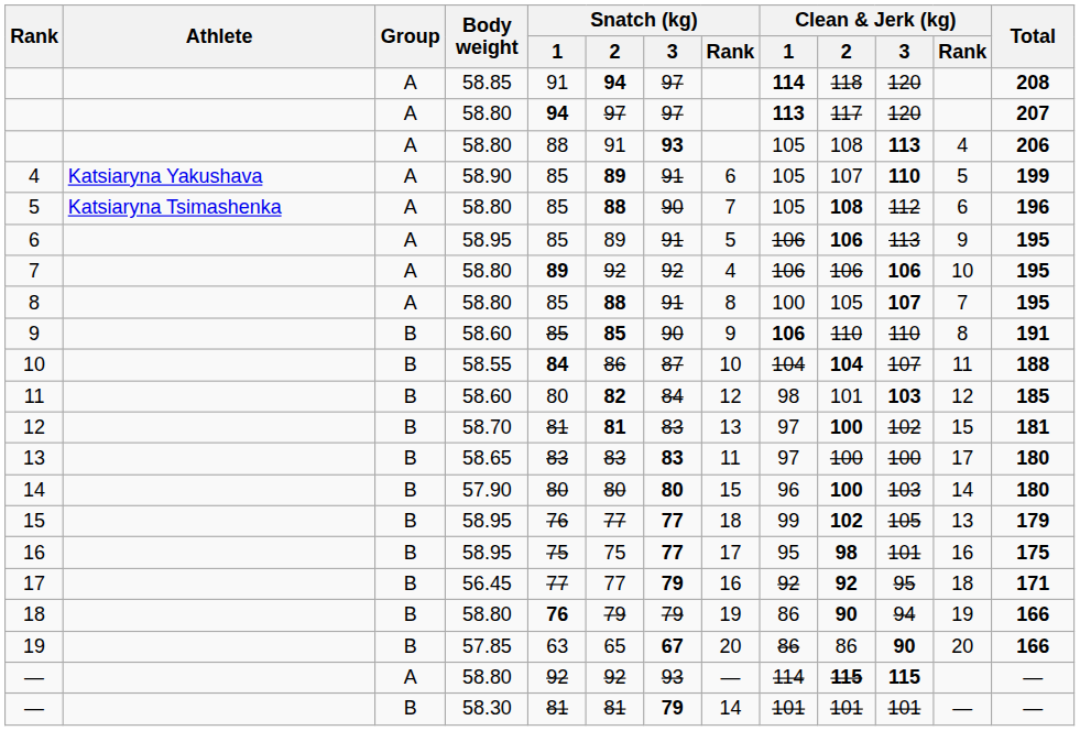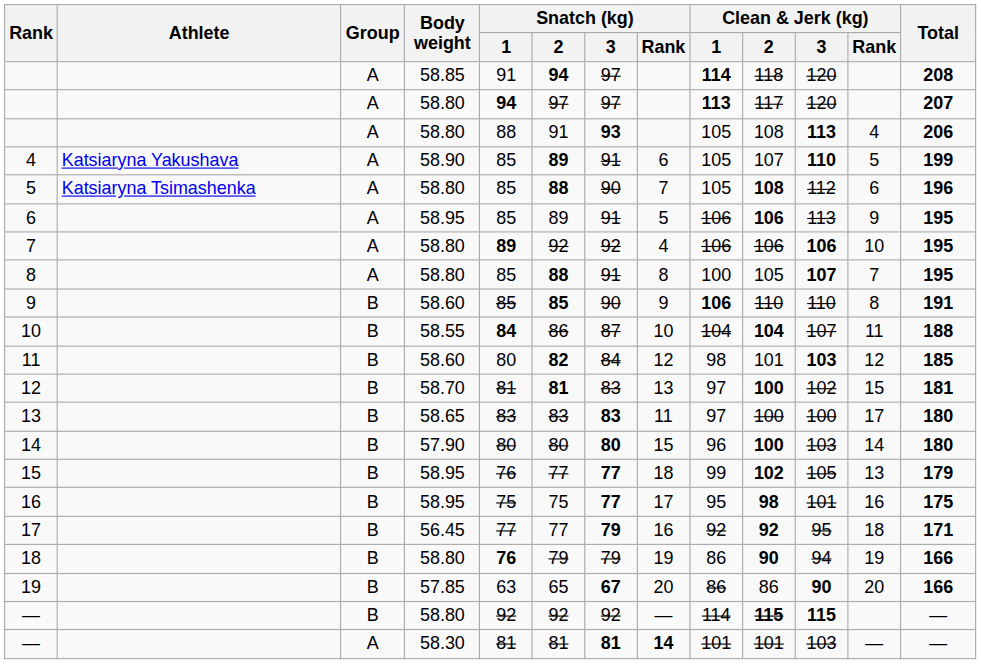 <table class = "wikitable" style="text-align:center;">
 <tr>
 <th rowspan=2 width=40>Rank</th>
 <th rowspan=2 width=250>Athlete</th>
 <th rowspan=2 width=50>Group</th>
 <th rowspan=2 width=60>Body weight</th>
 <th colspan=4>Snatch (kg)</th>
 <th colspan=4>Clean & Jerk (kg)</th>
 <th rowspan=2 width=60>Total</th>
 </tr>
 <tr>
 <th width=40>1</th>
 <th width=40>2</th>
 <th width=40>3</th>
 <th width=40>Rank</th>
 <th width=40>1</th>
 <th width=40>2</th>
 <th width=40>3</th>
 <th width=40>Rank</th>
 </tr>
 <tr>
 <td></td>
 <td align=left></td>
 <td>A</td>
 <td>58.85</td>
 <td>91</td>
 <td><strong>94</strong></td>
 <td><s>97</s></td>
 <td></td>
 <td><strong>114</strong></td>
 <td><s>118</s></td>
 <td><s>120</s></td>
 <td></td>
 <td><strong>208</strong></td>
 </tr>
 <tr>
 <td></td>
 <td align=left></td>
 <td>A</td>
 <td>58.80</td>
 <td><strong>94</strong></td>
 <td><s>97</s></td>
 <td><s>97</s></td>
 <td></td>
 <td><strong>113</strong></td>
 <td><s>117</s></td>
 <td><s>120</s></td>
 <td></td>
 <td><strong>207</strong></td>
 </tr>
 <tr>
 <td></td>
 <td align=left></td>
 <td>A</td>
 <td>58.80</td>
 <td>88</td>
 <td>91</td>
 <td><strong>93</strong></td>
 <td></td>
 <td>105</td>
 <td>108</td>
 <td><strong>113</strong></td>
 <td>4</td>
 <td><strong>206</strong></td>
 </tr>
 <tr>
 <td>4</td>
 <td align=left> <a href='#'>Katsiaryna Yakushava</a> </td>
 <td>A</td>
 <td>58.90</td>
 <td>85</td>
 <td><strong>89</strong></td>
 <td><s>91</s></td>
 <td>6</td>
 <td>105</td>
 <td>107</td>
 <td><strong>110</strong></td>
 <td>5</td>
 <td><strong>199</strong></td>
 </tr>
 <tr>
 <td>5</td>
 <td align=left> <a href='#'>Katsiaryna Tsimashenka</a> </td>
 <td>A</td>
 <td>58.80</td>
 <td>85</td>
 <td><strong>88</strong></td>
 <td><s>90</s></td>
 <td>7</td>
 <td>105</td>
 <td><strong>108</strong></td>
 <td><s>112</s></td>
 <td>6</td>
 <td><strong>196</strong></td>
 </tr>
 <tr>
 <td>6</td>
 <td align=left></td>
 <td>A</td>
 <td>58.95</td>
 <td>85</td>
 <td>89</td>
 <td><s>91</s></td>
 <td>5</td>
 <td><s>106</s></td>
 <td><strong>106</strong></td>
 <td><s>113</s></td>
 <td>9</td>
 <td><strong>195</strong></td>
 </tr>
 <tr>
 <td>7</td>
 <td align=left></td>
 <td>A</td>
 <td>58.80</td>
 <td><strong>89</strong></td>
 <td><s>92</s></td>
 <td><s>92</s></td>
 <td>4</td>
 <td><s>106</s></td>
 <td><s>106</s></td>
 <td><strong>106</strong></td>
 <td>10</td>
 <td><strong>195</strong></td>
 </tr>
 <tr>
 <td>8</td>
 <td align=left></td>
 <td>A</td>
 <td>58.80</td>
 <td>85</td>
 <td><strong>88</strong></td>
 <td><s>91</s></td>
 <td>8</td>
 <td>100</td>
 <td>105</td>
 <td><strong>107</strong></td>
 <td>7</td>
 <td><strong>195</strong></td>
 </tr>
 <tr>
 <td>9</td>
 <td align=left></td>
 <td>B</td>
 <td>58.60</td>
 <td><s>85</s></td>
 <td><strong>85</strong></td>
 <td><s>90</s></td>
 <td>9</td>
 <td><strong>106</strong></td>
 <td><s>110</s></td>
 <td><s>110</s></td>
 <td>8</td>
 <td><strong>191</strong></td>
 </tr>
 <tr>
 <td>10</td>
 <td align=left></td>
 <td>B</td>
 <td>58.55</td>
 <td><strong>84</strong></td>
 <td><s>86</s></td>
 <td><s>87</s></td>
 <td>10</td>
 <td><s>104</s></td>
 <td><strong>104</strong></td>
 <td><s>107</s></td>
 <td>11</td>
 <td><strong>188</strong></td>
 </tr>
 <tr>
 <td>11</td>
 <td align=left></td>
 <td>B</td>
 <td>58.60</td>
 <td>80</td>
 <td><strong>82</strong></td>
 <td><s>84</s></td>
 <td>12</td>
 <td>98</td>
 <td>101</td>
 <td><strong>103</strong></td>
 <td>12</td>
 <td><strong>185</strong></td>
 </tr>
 <tr>
 <td>12</td>
 <td align=left></td>
 <td>B</td>
 <td>58.70</td>
 <td><s>81</s></td>
 <td><strong>81</strong></td>
 <td><s>83</s></td>
 <td>13</td>
 <td>97</td>
 <td><strong>100</strong></td>
 <td><s>102</s></td>
 <td>15</td>
 <td><strong>181</strong></td>
 </tr>
 <tr>
 <td>13</td>
 <td align=left></td>
 <td>B</td>
 <td>58.65</td>
 <td><s>83</s></td>
 <td><s>83</s></td>
 <td><strong>83</strong></td>
 <td>11</td>
 <td>97</td>
 <td><s>100</s></td>
 <td><s>100</s></td>
 <td>17</td>
 <td><strong>180</strong></td>
 </tr>
 <tr>
 <td>14</td>
 <td align=left></td>
 <td>B</td>
 <td>57.90</td>
 <td><s>80</s></td>
 <td><s>80</s></td>
 <td><strong>80</strong></td>
 <td>15</td>
 <td>96</td>
 <td><strong>100</strong></td>
 <td><s>103</s></td>
 <td>14</td>
 <td><strong>180</strong></td>
 </tr>
 <tr>
 <td>15</td>
 <td align=left></td>
 <td>B</td>
 <td>58.95</td>
 <td><s>76</s></td>
 <td><s>77</s></td>
 <td><strong>77</strong></td>
 <td>18</td>
 <td>99</td>
 <td><strong>102</strong></td>
 <td><s>105</s></td>
 <td>13</td>
 <td><strong>179</strong></td>
 </tr>
 <tr>
 <td>16</td>
 <td align=left></td>
 <td>B</td>
 <td>58.95</td>
 <td><s>75</s></td>
 <td>75</td>
 <td><strong>77</strong></td>
 <td>17</td>
 <td>95</td>
 <td><strong>98</strong></td>
 <td><s>101</s></td>
 <td>16</td>
 <td><strong>175</strong></td>
 </tr>
 <tr>
 <td>17</td>
 <td align=left></td>
 <td>B</td>
 <td>56.45</td>
 <td><s>77</s></td>
 <td>77</td>
 <td><strong>79</strong></td>
 <td>16</td>
 <td><s>92</s></td>
 <td><strong>92</strong></td>
 <td><s>95</s></td>
 <td>18</td>
 <td><strong>171</strong></td>
 </tr>
 <tr>
 <td>18</td>
 <td align=left></td>
 <td>B</td>
 <td>58.80</td>
 <td><strong>76</strong></td>
 <td><s>79</s></td>
 <td><s>79</s></td>
 <td>19</td>
 <td>86</td>
 <td><strong>90</strong></td>
 <td><s>94</s></td>
 <td>19</td>
 <td><strong>166</strong></td>
 </tr>
 <tr>
 <td>19</td>
 <td align=left></td>
 <td>B</td>
 <td>57.85</td>
 <td>63</td>
 <td>65</td>
 <td><strong>67</strong></td>
 <td>20</td>
 <td><s>86</s></td>
 <td>86</td>
 <td><strong>90</strong></td>
 <td>20</td>
 <td><strong>166</strong></td>
 </tr>
 <tr>
 <td>—</td>
 <td align=left></td>
-<td>A</td>
+<td>B</td>
 <td>58.80</td>
 <td><s>92</s></td>
 <td><s>92</s></td>
-<td><s>93</s></td>
+<td><s>92</s></td>
 <td>—</td>
 <td><s>114</s></td>
 <td><strong><s>115</s></strong></td>
 <td><strong>115</strong></td>
 <td></td>
 <td>—</td>
 </tr>
 <tr>
 <td>—</td>
 <td align=left></td>
-<td>B</td>
+<td>A</td>
 <td>58.30</td>
 <td><s>81</s></td>
 <td><s>81</s></td>
-<td><strong>79</strong></td>
-<td>14</td>
+<td><strong>81</strong></td>
+<td><strong>14</strong></td>
 <td><s>101</s></td>
 <td><s>101</s></td>
-<td><s>101</s></td>
+<td><s>103</s></td>
 <td>—</td>
 <td>—</td>
 </tr>
 </table>
